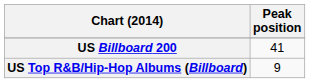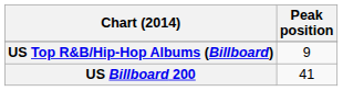 <table class="wikitable sortable plainrowheaders" style="text-align:center">
 <tr>
 <th scope="col">Chart (2014)</th>
 <th scope="col">Peak<br> position</th>
 </tr>
 <tr>
 </tr>
 <tr>
 </tr>
 <tr>
 </tr>
 <tr>
+<th scope="row">US <a href='#'>Top R&B/Hip-Hop Albums</a> (<em><a href='#'>Billboard</a></em>)</th>
+<td>9</td>
+</tr>
+<tr>
 <th scope="row">US <a href='#'><em>Billboard</em> 200</a></th>
 <td>41</td>
 </tr>
-<tr>
-<th scope="row">US <a href='#'>Top R&B/Hip-Hop Albums</a> (<em><a href='#'>Billboard</a></em>)</th>
-<td>9</td>
-</tr>
 </table>
